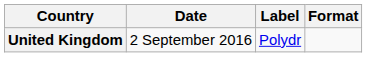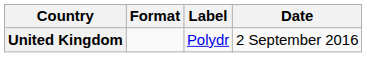 <table class="wikitable plainrowheaders" style="text-align:center;">
 <tr>
 <th>Country</th>
+<th>Format</th>
+<th>Label</th>
 <th>Date</th>
-<th>Label</th>
-<th>Format</th>
 </tr>
 <tr>
 <th scope="row">United Kingdom</th>
+<td></td>
+<td><a href='#'>Polydr</a></td>
 <td>2 September 2016</td>
-<td><a href='#'>Polydr</a></td>
-<td></td>
 </tr>
 </table>
